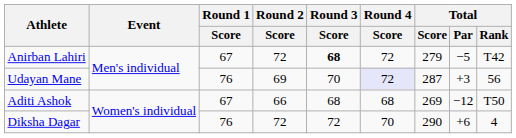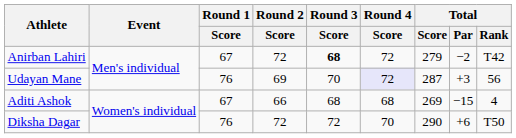 <table class=wikitable style="font-size:90%;text-align:center">
 <tr>
 <th rowspan=2>Athlete</th>
 <th rowspan=2>Event</th>
 <th>Round 1</th>
 <th>Round 2</th>
 <th>Round 3</th>
 <th>Round 4</th>
 <th colspan=3>Total</th>
 </tr>
 <tr style="font-size:95%">
 <th>Score</th>
 <th>Score</th>
 <th>Score</th>
 <th>Score</th>
 <th>Score</th>
 <th>Par</th>
 <th>Rank</th>
 </tr>
 <tr>
 <td align=left><a href='#'>Anirban Lahiri</a></td>
 <td align=left rowspan=2><a href='#'>Men's individual</a></td>
 <td>67</td>
 <td>72</td>
 <td><strong>68</strong></td>
 <td>72</td>
 <td>279</td>
-<td>−5</td>
+<td>−2</td>
 <td>T42</td>
 </tr>
 <tr>
 <td align=left><a href='#'>Udayan Mane</a></td>
 <td>76</td>
 <td>69</td>
 <td>70</td>
 <td style="background: lavender;">72</td>
 <td>287</td>
 <td>+3</td>
 <td>56</td>
 </tr>
 <tr align=center>
 <td align=left><a href='#'>Aditi Ashok</a></td>
 <td align=left rowspan=2><a href='#'>Women's individual</a></td>
 <td>67</td>
 <td>66</td>
 <td>68</td>
 <td>68</td>
 <td>269</td>
-<td>−12</td>
-<td>T50</td>
+<td>−15</td>
+<td>4</td>
 </tr>
 <tr>
 <td align=left><a href='#'>Diksha Dagar</a></td>
 <td>76</td>
 <td>72</td>
 <td>72</td>
 <td>70</td>
 <td>290</td>
 <td>+6</td>
-<td>4</td>
+<td>T50</td>
 </tr>
 </table>
